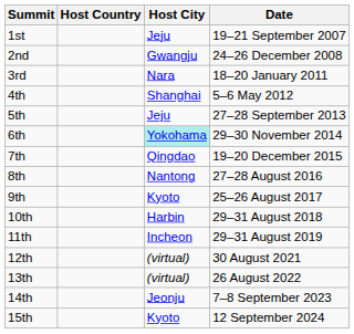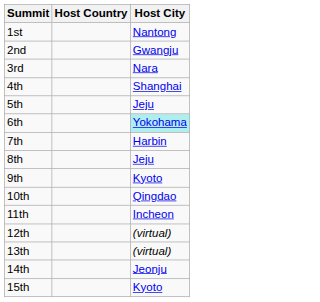 <table class="wikitable">
 <tr>
 <th>Summit</th>
 <th>Host Country</th>
 <th>Host City</th>
-<th>Date</th>
 </tr>
 <tr>
 <td>1st</td>
 <td></td>
-<td><a href='#'>Jeju</a></td>
-<td>19–21 September 2007</td>
+<td><a href='#'>Nantong</a></td>
 </tr>
 <tr>
 <td>2nd</td>
 <td></td>
 <td><a href='#'>Gwangju</a></td>
-<td>24–26 December 2008</td>
 </tr>
 <tr>
 <td>3rd</td>
 <td></td>
 <td><a href='#'>Nara</a></td>
-<td>18–20 January 2011</td>
 </tr>
 <tr>
 <td>4th</td>
 <td></td>
 <td><a href='#'>Shanghai</a></td>
-<td>5–6 May 2012</td>
 </tr>
 <tr>
 <td>5th</td>
 <td></td>
 <td><a href='#'>Jeju</a></td>
-<td>27–28 September 2013</td>
 </tr>
 <tr>
 <td>6th</td>
 <td></td>
 <td style="background: paleturquoise;"><a href='#'>Yokohama</a></td>
-<td>29–30 November 2014</td>
 </tr>
 <tr>
 <td>7th</td>
 <td></td>
-<td><a href='#'>Qingdao</a></td>
-<td>19–20 December 2015</td>
+<td><a href='#'>Harbin</a></td>
 </tr>
 <tr>
 <td>8th</td>
 <td></td>
-<td><a href='#'>Nantong</a></td>
-<td>27–28 August 2016</td>
+<td><a href='#'>Jeju</a></td>
 </tr>
 <tr>
 <td>9th</td>
 <td></td>
 <td><a href='#'>Kyoto</a></td>
-<td>25–26 August 2017</td>
 </tr>
 <tr>
 <td>10th</td>
 <td></td>
-<td><a href='#'>Harbin</a></td>
-<td>29–31 August 2018</td>
+<td><a href='#'>Qingdao</a></td>
 </tr>
 <tr>
 <td>11th</td>
 <td></td>
 <td><a href='#'>Incheon</a></td>
-<td>29–31 August 2019</td>
 </tr>
 <tr>
 <td>12th</td>
 <td></td>
 <td><em>(virtual)</em></td>
-<td>30 August 2021</td>
 </tr>
 <tr>
 <td>13th</td>
 <td></td>
 <td><em>(virtual)</em></td>
-<td>26 August 2022</td>
 </tr>
 <tr>
 <td>14th</td>
 <td></td>
 <td><a href='#'>Jeonju</a></td>
-<td>7–8 September 2023</td>
 </tr>
 <tr>
 <td>15th</td>
 <td></td>
 <td><a href='#'>Kyoto</a></td>
-<td>12 September 2024</td>
 </tr>
 </table>
